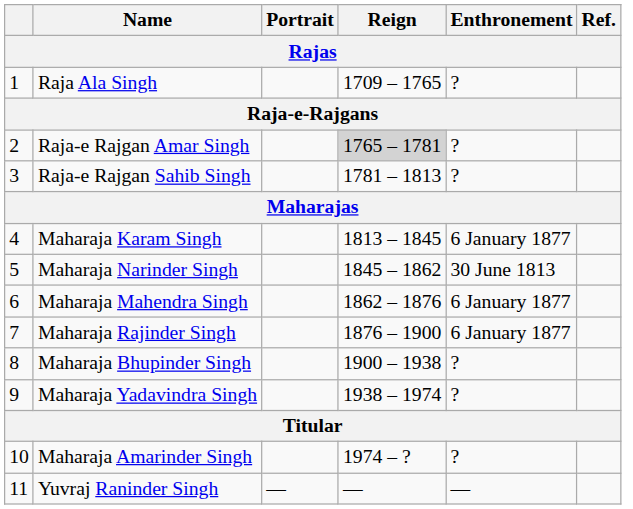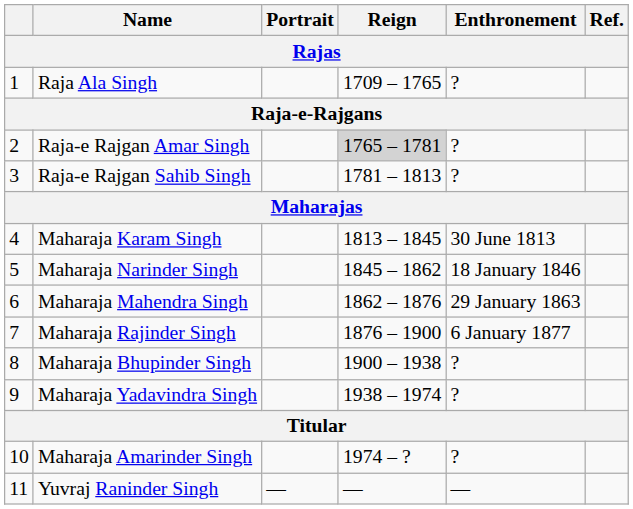 <table class="wikitable">
 <tr>
 <th></th>
 <th>Name<br></th>
 <th>Portrait</th>
 <th class="unsortable">Reign</th>
 <th>Enthronement</th>
 <th>Ref.</th>
 </tr>
 <tr>
 <th colspan="6"><strong><a href='#'>Rajas</a></strong></th>
 </tr>
 <tr>
 <td>1</td>
 <td>Raja <a href='#'>Ala Singh</a><br></td>
 <td></td>
 <td>1709 – 1765</td>
 <td>?</td>
 <td></td>
 </tr>
 <tr>
 <th colspan="6">Raja-e-Rajgans</th>
 </tr>
 <tr>
 <td>2</td>
 <td>Raja-e Rajgan <a href='#'>Amar Singh</a><br></td>
 <td></td>
 <td style="background: lightgrey;">1765 – 1781</td>
 <td>?</td>
 <td></td>
 </tr>
 <tr>
 <td>3</td>
 <td>Raja-e Rajgan <a href='#'>Sahib Singh</a><br></td>
 <td></td>
 <td>1781 – 1813</td>
 <td>?</td>
 <td></td>
 </tr>
 <tr>
 <th colspan="6"><strong><a href='#'>Maharajas</a></strong></th>
 </tr>
 <tr>
 <td>4</td>
 <td>Maharaja <a href='#'>Karam Singh</a><br></td>
 <td></td>
 <td>1813 – 1845</td>
-<td>6 January 1877</td>
+<td>30 June 1813</td>
 <td></td>
 </tr>
 <tr>
 <td>5</td>
 <td>Maharaja <a href='#'>Narinder Singh</a><br></td>
 <td></td>
 <td>1845 – 1862</td>
-<td>30 June 1813</td>
+<td>18 January 1846</td>
 <td></td>
 </tr>
 <tr>
 <td>6</td>
 <td>Maharaja <a href='#'>Mahendra Singh</a><br></td>
 <td></td>
 <td>1862 – 1876</td>
-<td>6 January 1877</td>
+<td>29 January 1863</td>
 <td></td>
 </tr>
 <tr>
 <td>7</td>
 <td>Maharaja <a href='#'>Rajinder Singh</a><br></td>
 <td></td>
 <td>1876 – 1900</td>
 <td>6 January 1877</td>
 <td></td>
 </tr>
 <tr>
 <td>8</td>
 <td>Maharaja <a href='#'>Bhupinder Singh</a><br></td>
 <td></td>
 <td>1900 – 1938</td>
 <td>?</td>
 <td></td>
 </tr>
 <tr>
 <td>9</td>
 <td>Maharaja <a href='#'>Yadavindra Singh</a><br></td>
 <td></td>
 <td>1938 – 1974</td>
 <td>?</td>
 <td></td>
 </tr>
 <tr>
 <th colspan="6">Titular</th>
 </tr>
 <tr>
 <td>10</td>
 <td>Maharaja <a href='#'>Amarinder Singh</a><br></td>
 <td></td>
 <td>1974 – ?</td>
 <td>?</td>
 <td></td>
 </tr>
 <tr>
 <td>11</td>
 <td>Yuvraj <a href='#'>Raninder Singh</a></td>
 <td>—</td>
 <td>—</td>
 <td>—</td>
 <td></td>
 </tr>
 </table>
